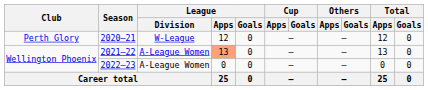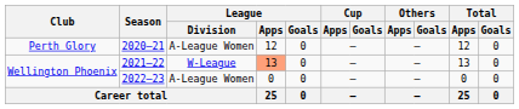 <table class="wikitable" style="text-align: center;">
 <tr>
 <th rowspan=2>Club</th>
 <th rowspan=2>Season</th>
 <th colspan=3>League</th>
 <th colspan=2>Cup</th>
 <th colspan=2>Others</th>
 <th colspan=2>Total</th>
 </tr>
 <tr>
 <th>Division</th>
 <th>Apps</th>
 <th>Goals</th>
 <th>Apps</th>
 <th>Goals</th>
 <th>Apps</th>
 <th>Goals</th>
 <th>Apps</th>
 <th>Goals</th>
 </tr>
 <tr>
 <td><a href='#'>Perth Glory</a></td>
 <td><a href='#'>2020–21</a></td>
-<td><a href='#'>W-League</a></td>
+<td>A-League Women</td>
 <td>12</td>
 <td>0</td>
 <td colspan=2>—</td>
 <td colspan=2>—</td>
 <td>12</td>
 <td>0</td>
 </tr>
 <tr>
 <td rowspan="2"><a href='#'>Wellington Phoenix</a></td>
 <td><a href='#'>2021–22</a></td>
-<td><a href='#'>A-League Women</a></td>
+<td><a href='#'>W-League</a></td>
 <td style="background: lightsalmon;">13</td>
 <td>0</td>
 <td colspan=2>—</td>
 <td colspan=2>—</td>
 <td>13</td>
 <td>0</td>
 </tr>
 <tr>
 <td><a href='#'>2022–23</a></td>
 <td>A-League Women</td>
 <td>0</td>
 <td>0</td>
 <td colspan=2>—</td>
 <td colspan=2>—</td>
 <td>0</td>
 <td>0</td>
 </tr>
 <tr>
 <th colspan=3>Career total</th>
 <th>25</th>
 <th>0</th>
 <th colspan=2>—</th>
 <th colspan=2>—</th>
 <th>25</th>
 <th>0</th>
 </tr>
 </table>
